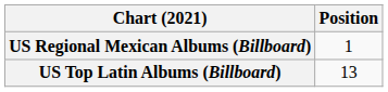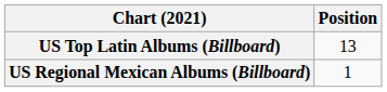 <table class="wikitable sortable plainrowheaders" style="text-align:center">
 <tr>
 <th scope="col">Chart (2021)</th>
 <th scope="col">Position</th>
 </tr>
 <tr>
+<th scope="row">US Top Latin Albums (<em>Billboard</em>)</th>
+<td>13</td>
+</tr>
+<tr>
 <th scope="row">US Regional Mexican Albums (<em>Billboard</em>)</th>
 <td>1</td>
 </tr>
-<tr>
-<th scope="row">US Top Latin Albums (<em>Billboard</em>)</th>
-<td>13</td>
-</tr>
 </table>
